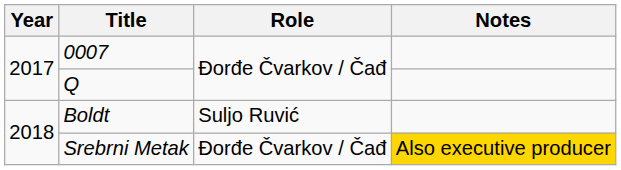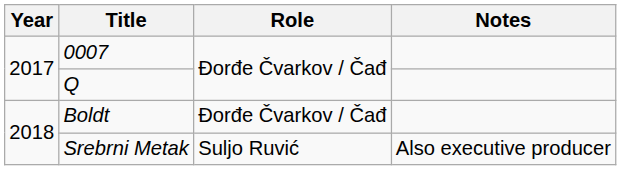 <table class="wikitable">
 <tr>
 <th>Year</th>
 <th>Title</th>
 <th>Role</th>
 <th>Notes</th>
 </tr>
 <tr>
 <td rowspan="2">2017</td>
 <td><em>0007</em></td>
 <td rowspan="2">Đorđe Čvarkov / Čađ</td>
 <td></td>
 </tr>
 <tr>
 <td><em>Q</em></td>
 <td></td>
 </tr>
 <tr>
 <td rowspan="2">2018</td>
 <td><em>Boldt</em></td>
-<td>Suljo Ruvić</td>
+<td>Đorđe Čvarkov / Čađ</td>
 <td></td>
 </tr>
 <tr>
 <td><em>Srebrni Metak</em></td>
-<td>Đorđe Čvarkov / Čađ</td>
-<td style="background: gold;">Also executive producer</td>
+<td>Suljo Ruvić</td>
+<td>Also executive producer</td>
 </tr>
 </table>
